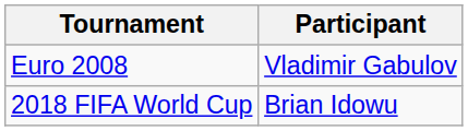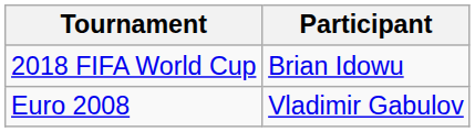 <table class="wikitable" style="text-align: left">
 <tr style="text-align: center">
 <th>Tournament</th>
 <th>Participant</th>
 </tr>
 <tr>
+<td align="left"> <a href='#'>2018 FIFA World Cup</a></td>
+<td> <a href='#'>Brian Idowu</a></td>
+</tr>
+<tr>
 <td align="left">  <a href='#'>Euro 2008</a></td>
 <td> <a href='#'>Vladimir Gabulov</a> </td>
 </tr>
-<tr>
-<td align="left"> <a href='#'>2018 FIFA World Cup</a></td>
-<td> <a href='#'>Brian Idowu</a></td>
-</tr>
 </table>
